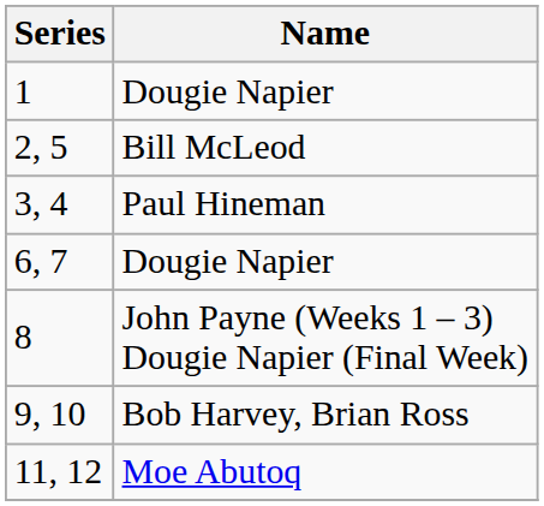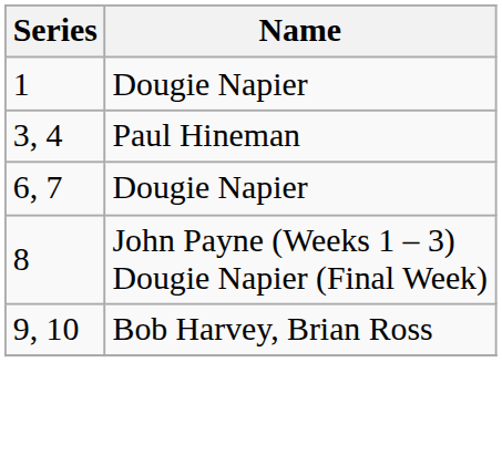 <table class="wikitable">
 <tr>
 <th>Series</th>
 <th>Name</th>
 </tr>
 <tr>
 <td>1</td>
 <td>Dougie Napier</td>
-</tr>
-<tr>
-<td>2, 5</td>
-<td>Bill McLeod</td>
 </tr>
 <tr>
 <td>3, 4</td>
 <td>Paul Hineman</td>
 </tr>
 <tr>
 <td>6, 7</td>
 <td>Dougie Napier</td>
 </tr>
 <tr>
 <td>8</td>
 <td>John Payne (Weeks 1 – 3)<br>Dougie Napier (Final Week)</td>
 </tr>
 <tr>
 <td>9, 10</td>
 <td>Bob Harvey, Brian Ross</td>
 </tr>
 <tr>
-<td>11, 12</td>
-<td><a href='#'>Moe Abutoq</a></td>
-</tr>
-<tr>
 </tr>
 </table>
